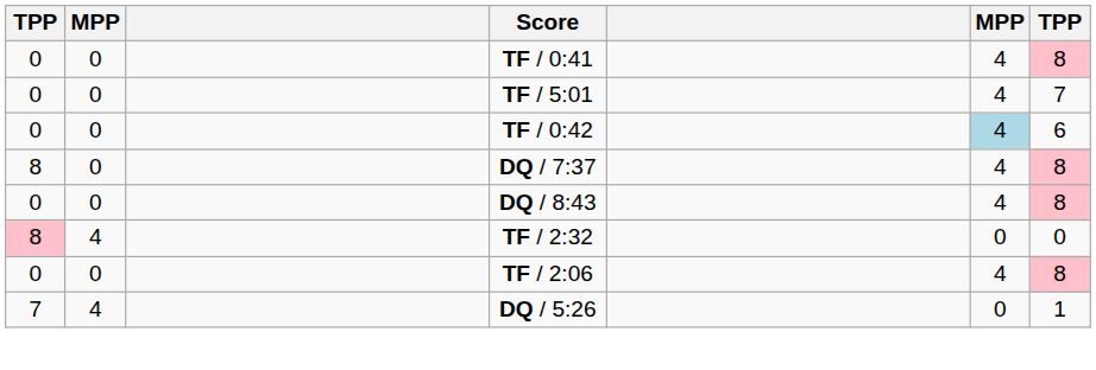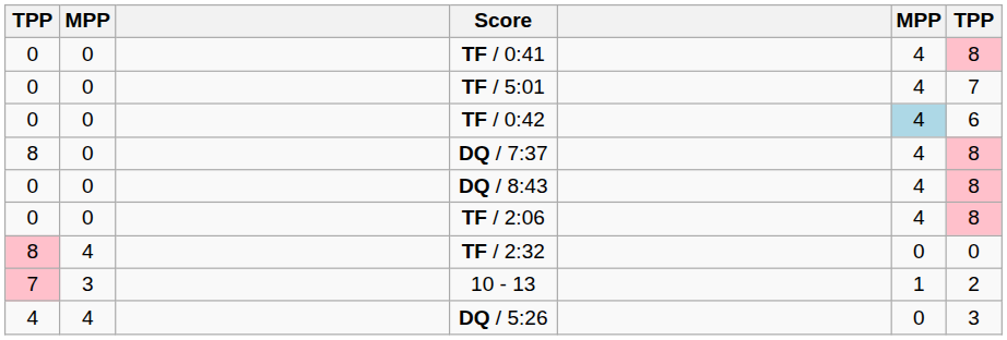 <table class="wikitable" style="text-align: center;" |>
 <tr>
 <th width="35">TPP</th>
 <th width="35">MPP</th>
 <th width="250"></th>
 <th width="75">Score</th>
 <th width="250"></th>
 <th width="35">MPP</th>
 <th width="35">TPP</th>
 </tr>
 <tr>
 <td>0</td>
 <td>0</td>
 <td style="text-align:left;"><strong></strong></td>
 <td><strong>TF</strong> / 0:41</td>
 <td style="text-align:left;"></td>
 <td>4</td>
 <td bgcolor=pink>8</td>
 </tr>
 <tr>
 <td>0</td>
 <td>0</td>
 <td style="text-align:left;"><strong></strong></td>
 <td><strong>TF</strong> / 5:01</td>
 <td style="text-align:left;"></td>
 <td>4</td>
 <td>7</td>
 </tr>
 <tr>
 <td>0</td>
 <td>0</td>
 <td style="text-align:left;"><strong></strong></td>
 <td><strong>TF</strong> / 0:42</td>
 <td style="text-align:left;"></td>
 <td style="background: lightblue;">4</td>
 <td>6</td>
 </tr>
 <tr>
 <td>8</td>
 <td>0</td>
 <td style="text-align:left;"><strong></strong></td>
 <td><strong>DQ</strong> / 7:37</td>
 <td style="text-align:left;"></td>
 <td>4</td>
 <td bgcolor=pink>8</td>
 </tr>
 <tr>
 <td>0</td>
 <td>0</td>
 <td style="text-align:left;"><strong></strong></td>
 <td><strong>DQ</strong> / 8:43</td>
 <td style="text-align:left;"></td>
 <td>4</td>
 <td bgcolor=pink>8</td>
 </tr>
 <tr>
+<td>0</td>
+<td>0</td>
+<td style="text-align:left;"><strong></strong></td>
+<td><strong>TF</strong> / 2:06</td>
+<td style="text-align:left;"></td>
+<td>4</td>
+<td bgcolor=pink>8</td>
+</tr>
+<tr>
 <td bgcolor=pink>8</td>
 <td>4</td>
 <td style="text-align:left;"></td>
 <td><strong>TF</strong> / 2:32</td>
 <td style="text-align:left;"><strong></strong></td>
 <td>0</td>
 <td>0</td>
 </tr>
 <tr>
-<td>0</td>
-<td>0</td>
+<td bgcolor=pink>7</td>
+<td>3</td>
+<td style="text-align:left;"></td>
+<td>10 - 13</td>
 <td style="text-align:left;"><strong></strong></td>
-<td><strong>TF</strong> / 2:06</td>
-<td style="text-align:left;"></td>
-<td>4</td>
-<td bgcolor=pink>8</td>
+<td>1</td>
+<td>2</td>
 </tr>
 <tr>
-<td>7</td>
+<td>4</td>
 <td>4</td>
 <td style="text-align:left;"></td>
 <td><strong>DQ</strong> / 5:26</td>
 <td style="text-align:left;"><strong></strong></td>
 <td>0</td>
-<td>1</td>
+<td>3</td>
 </tr>
 </table>
